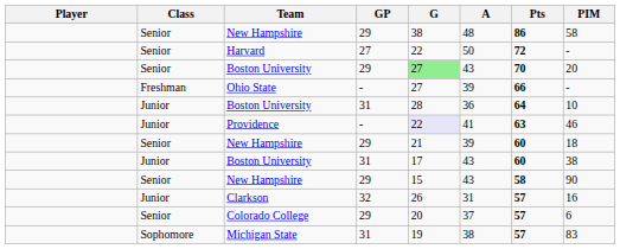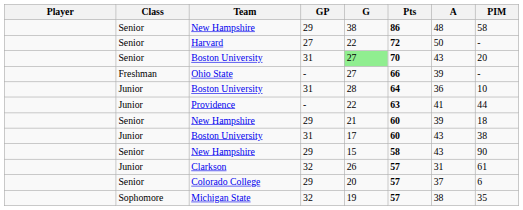 <table class="wikitable sortable">
 <tr>
 <th style="width: 11em;">Player</th>
 <th style="width: 7em;">Class</th>
 <th style="width: 11em;">Team</th>
 <th style="width: 4em;">GP</th>
 <th style="width: 4em;">G</th>
+<th style="width: 4em;">Pts</th>
 <th style="width: 4em;">A</th>
-<th style="width: 4em;">Pts</th>
 <th style="width: 4em;">PIM</th>
 </tr>
 <tr>
 <td></td>
 <td>Senior</td>
 <td><a href='#'>New Hampshire</a></td>
 <td>29</td>
 <td>38</td>
+<td><strong>86</strong></td>
 <td>48</td>
-<td><strong>86</strong></td>
 <td>58</td>
 </tr>
 <tr>
 <td></td>
 <td>Senior</td>
 <td><a href='#'>Harvard</a></td>
 <td>27</td>
 <td>22</td>
+<td><strong>72</strong></td>
 <td>50</td>
-<td><strong>72</strong></td>
 <td>-</td>
 </tr>
 <tr>
 <td></td>
 <td>Senior</td>
 <td><a href='#'>Boston University</a></td>
-<td>29</td>
+<td>31</td>
 <td style="background: lightgreen;">27</td>
+<td><strong>70</strong></td>
 <td>43</td>
-<td><strong>70</strong></td>
 <td>20</td>
 </tr>
 <tr>
 <td></td>
 <td>Freshman</td>
 <td><a href='#'>Ohio State</a></td>
 <td>-</td>
 <td>27</td>
+<td><strong>66</strong></td>
 <td>39</td>
-<td><strong>66</strong></td>
 <td>-</td>
 </tr>
 <tr>
 <td></td>
 <td>Junior</td>
 <td><a href='#'>Boston University</a></td>
 <td>31</td>
 <td>28</td>
+<td><strong>64</strong></td>
 <td>36</td>
-<td><strong>64</strong></td>
 <td>10</td>
 </tr>
 <tr>
 <td></td>
 <td>Junior</td>
 <td><a href='#'>Providence</a></td>
 <td>-</td>
-<td style="background: lavender;">22</td>
+<td>22</td>
+<td><strong>63</strong></td>
 <td>41</td>
-<td><strong>63</strong></td>
-<td>46</td>
+<td>44</td>
 </tr>
 <tr>
 <td></td>
 <td>Senior</td>
 <td><a href='#'>New Hampshire</a></td>
 <td>29</td>
 <td>21</td>
+<td><strong>60</strong></td>
 <td>39</td>
-<td><strong>60</strong></td>
 <td>18</td>
 </tr>
 <tr>
 <td></td>
 <td>Junior</td>
 <td><a href='#'>Boston University</a></td>
 <td>31</td>
 <td>17</td>
+<td><strong>60</strong></td>
 <td>43</td>
-<td><strong>60</strong></td>
 <td>38</td>
 </tr>
 <tr>
 <td></td>
 <td>Senior</td>
 <td><a href='#'>New Hampshire</a></td>
 <td>29</td>
 <td>15</td>
+<td><strong>58</strong></td>
 <td>43</td>
-<td><strong>58</strong></td>
 <td>90</td>
 </tr>
 <tr>
 <td></td>
 <td>Junior</td>
 <td><a href='#'>Clarkson</a></td>
 <td>32</td>
 <td>26</td>
+<td><strong>57</strong></td>
 <td>31</td>
-<td><strong>57</strong></td>
-<td>16</td>
+<td>61</td>
 </tr>
 <tr>
 <td></td>
 <td>Senior</td>
 <td><a href='#'>Colorado College</a></td>
 <td>29</td>
 <td>20</td>
+<td><strong>57</strong></td>
 <td>37</td>
-<td><strong>57</strong></td>
 <td>6</td>
 </tr>
 <tr>
 <td></td>
 <td>Sophomore</td>
 <td><a href='#'>Michigan State</a></td>
-<td>31</td>
+<td>32</td>
 <td>19</td>
+<td><strong>57</strong></td>
 <td>38</td>
-<td><strong>57</strong></td>
-<td>83</td>
+<td>35</td>
 </tr>
 </table>
